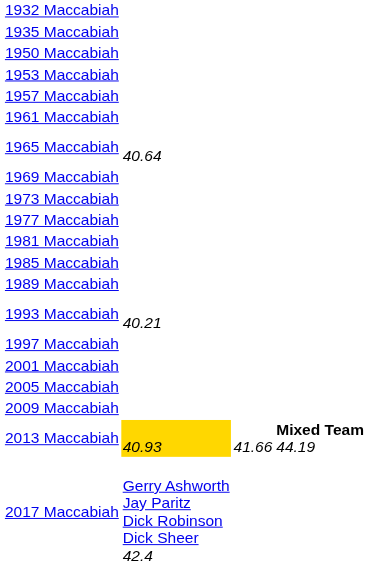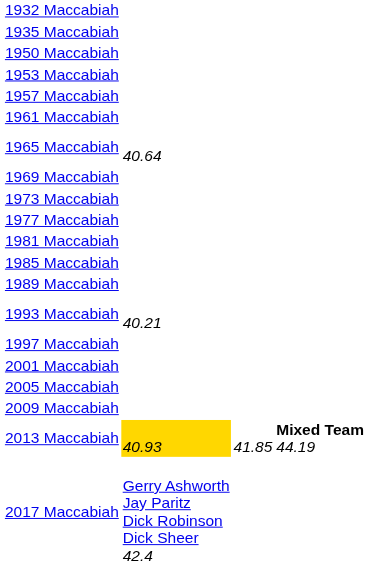 <table>
 <tr valign="top">
 <td><a href='#'>1932 Maccabiah</a></td>
 <td></td>
 <td></td>
 <td></td>
 </tr>
 <tr>
 <td><a href='#'>1935 Maccabiah</a></td>
 <td></td>
 <td></td>
 <td></td>
 </tr>
 <tr>
 <td><a href='#'>1950 Maccabiah</a></td>
 <td></td>
 <td></td>
 <td></td>
 </tr>
 <tr>
 <td><a href='#'>1953 Maccabiah</a></td>
 <td></td>
 <td></td>
 <td></td>
 </tr>
 <tr>
 <td><a href='#'>1957 Maccabiah</a></td>
 <td></td>
 <td></td>
 <td></td>
 </tr>
 <tr>
 <td><a href='#'>1961 Maccabiah</a></td>
 <td></td>
 <td></td>
 <td></td>
 </tr>
 <tr>
 <td><a href='#'>1965 Maccabiah</a></td>
 <td><br><em>40.64</em></td>
 <td></td>
 <td></td>
 </tr>
 <tr>
 <td><a href='#'>1969 Maccabiah</a></td>
 <td></td>
 <td></td>
 <td></td>
 </tr>
 <tr>
 <td><a href='#'>1973 Maccabiah</a></td>
 <td></td>
 <td></td>
 <td></td>
 </tr>
 <tr>
 <td><a href='#'>1977 Maccabiah</a></td>
 <td></td>
 <td></td>
 <td></td>
 </tr>
 <tr>
 <td><a href='#'>1981 Maccabiah</a></td>
 <td></td>
 <td></td>
 <td></td>
 </tr>
 <tr>
 <td><a href='#'>1985 Maccabiah</a></td>
 <td></td>
 <td></td>
 <td></td>
 </tr>
 <tr>
 <td><a href='#'>1989 Maccabiah</a></td>
 <td></td>
 <td></td>
 <td></td>
 </tr>
 <tr>
 <td><a href='#'>1993 Maccabiah</a></td>
 <td><br><em>40.21 </em></td>
 <td></td>
 <td></td>
 </tr>
 <tr>
 <td><a href='#'>1997 Maccabiah</a></td>
 <td></td>
 <td></td>
 <td></td>
 </tr>
 <tr>
 <td><a href='#'>2001 Maccabiah</a></td>
 <td></td>
 <td></td>
 <td></td>
 </tr>
 <tr>
 <td><a href='#'>2005 Maccabiah</a></td>
 <td></td>
 <td></td>
 <td></td>
 </tr>
 <tr>
 <td><a href='#'>2009 Maccabiah</a></td>
 <td></td>
 <td></td>
 <td></td>
 </tr>
 <tr>
 <td><a href='#'>2013 Maccabiah</a></td>
 <td style="background: gold;"><br><em>40.93</em></td>
-<td><br><em>41.66</em></td>
+<td><br><em>41.85</em></td>
 <td><strong>Mixed Team</strong><br><em>44.19</em></td>
 </tr>
 <tr>
 <td><a href='#'>2017 Maccabiah</a></td>
 <td><br><a href='#'>Gerry Ashworth</a><br><a href='#'>Jay Paritz</a><br><a href='#'>Dick Robinson</a><br><a href='#'>Dick Sheer</a><br><em>42.4 </em></td>
 <td></td>
 <td></td>
 </tr>
 </table>
